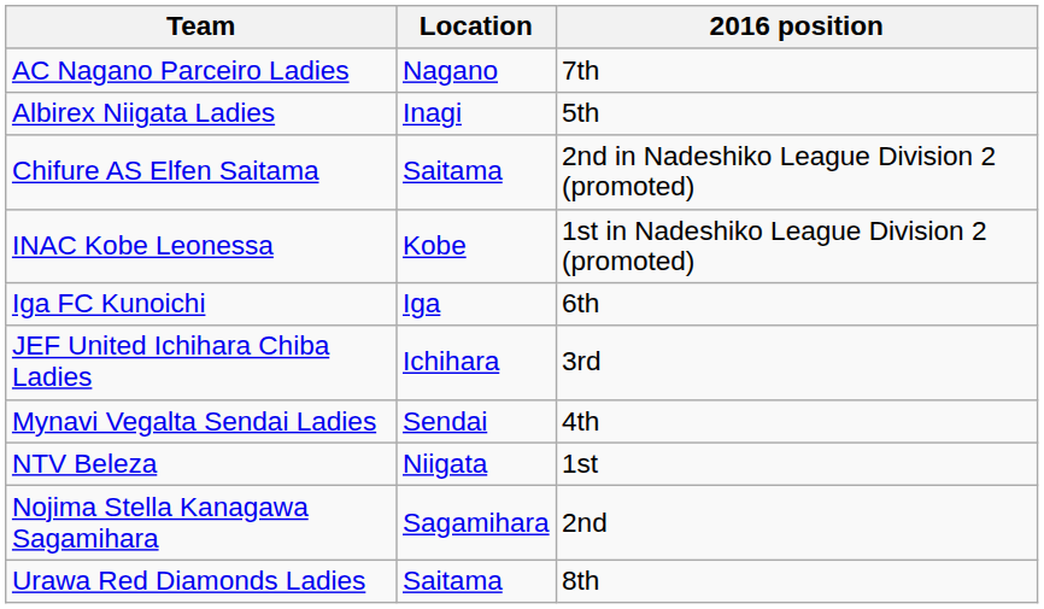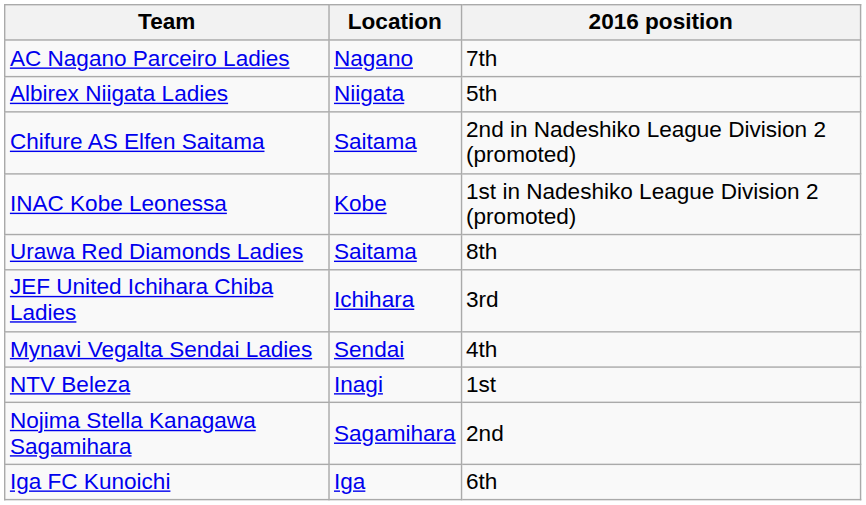 <table class="wikitable sortable">
 <tr>
 <th>Team</th>
 <th>Location</th>
 <th data-sort-type="number">2016 position</th>
 </tr>
 <tr>
 <td><a href='#'>AC Nagano Parceiro Ladies</a></td>
 <td><a href='#'>Nagano</a></td>
 <td>7th</td>
 </tr>
 <tr>
 <td><a href='#'>Albirex Niigata Ladies</a></td>
-<td><a href='#'>Inagi</a></td>
+<td><a href='#'>Niigata</a></td>
 <td>5th</td>
 </tr>
 <tr>
 <td><a href='#'>Chifure AS Elfen Saitama</a></td>
 <td><a href='#'>Saitama</a></td>
 <td>2nd in Nadeshiko League Division 2 (promoted)</td>
 </tr>
 <tr>
 <td><a href='#'>INAC Kobe Leonessa</a></td>
 <td><a href='#'>Kobe</a></td>
 <td>1st in Nadeshiko League Division 2 (promoted)</td>
 </tr>
 <tr>
-<td><a href='#'>Iga FC Kunoichi</a></td>
-<td><a href='#'>Iga</a></td>
-<td>6th</td>
+<td><a href='#'>Urawa Red Diamonds Ladies</a></td>
+<td><a href='#'>Saitama</a></td>
+<td>8th</td>
 </tr>
 <tr>
 <td><a href='#'>JEF United Ichihara Chiba Ladies</a></td>
 <td><a href='#'>Ichihara</a></td>
 <td>3rd</td>
 </tr>
 <tr>
 <td><a href='#'>Mynavi Vegalta Sendai Ladies</a></td>
 <td><a href='#'>Sendai</a></td>
 <td>4th</td>
 </tr>
 <tr>
 <td><a href='#'>NTV Beleza</a></td>
-<td><a href='#'>Niigata</a></td>
+<td><a href='#'>Inagi</a></td>
 <td>1st</td>
 </tr>
 <tr>
 <td><a href='#'>Nojima Stella Kanagawa Sagamihara</a></td>
 <td><a href='#'>Sagamihara</a></td>
 <td>2nd</td>
 </tr>
 <tr>
-<td><a href='#'>Urawa Red Diamonds Ladies</a></td>
-<td><a href='#'>Saitama</a></td>
-<td>8th</td>
+<td><a href='#'>Iga FC Kunoichi</a></td>
+<td><a href='#'>Iga</a></td>
+<td>6th</td>
 </tr>
 </table>
